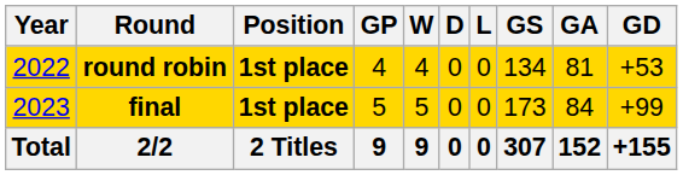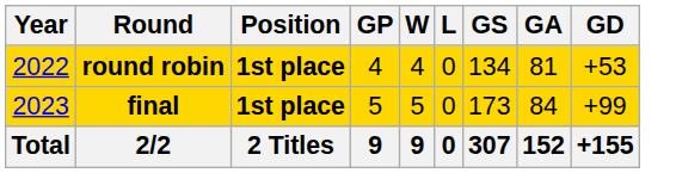 <table class="wikitable" style="text-align: center;">
 <tr>
 <th>Year</th>
 <th>Round</th>
 <th>Position</th>
 <th>GP</th>
 <th>W</th>
-<th>D</th>
 <th>L</th>
 <th>GS</th>
 <th>GA</th>
 <th>GD</th>
 </tr>
 <tr bgcolor=Gold>
 <td><a href='#'>2022</a> </td>
 <td><strong>round robin</strong></td>
 <td><strong>1st place</strong></td>
 <td>4</td>
 <td>4</td>
 <td>0</td>
-<td>0</td>
 <td>134</td>
 <td>81</td>
 <td>+53</td>
 </tr>
 <tr bgcolor=Gold>
 <td><a href='#'>2023</a> </td>
 <td><strong>final</strong></td>
 <td><strong>1st place</strong></td>
 <td>5</td>
 <td>5</td>
-<td>0</td>
 <td>0</td>
 <td>173</td>
 <td>84</td>
 <td>+99</td>
 </tr>
 <tr>
 <th>Total</th>
 <th>2/2</th>
 <th>2 Titles</th>
 <th>9</th>
 <th>9</th>
 <th>0</th>
-<th>0</th>
 <th>307</th>
 <th>152</th>
 <th>+155</th>
 </tr>
 </table>
